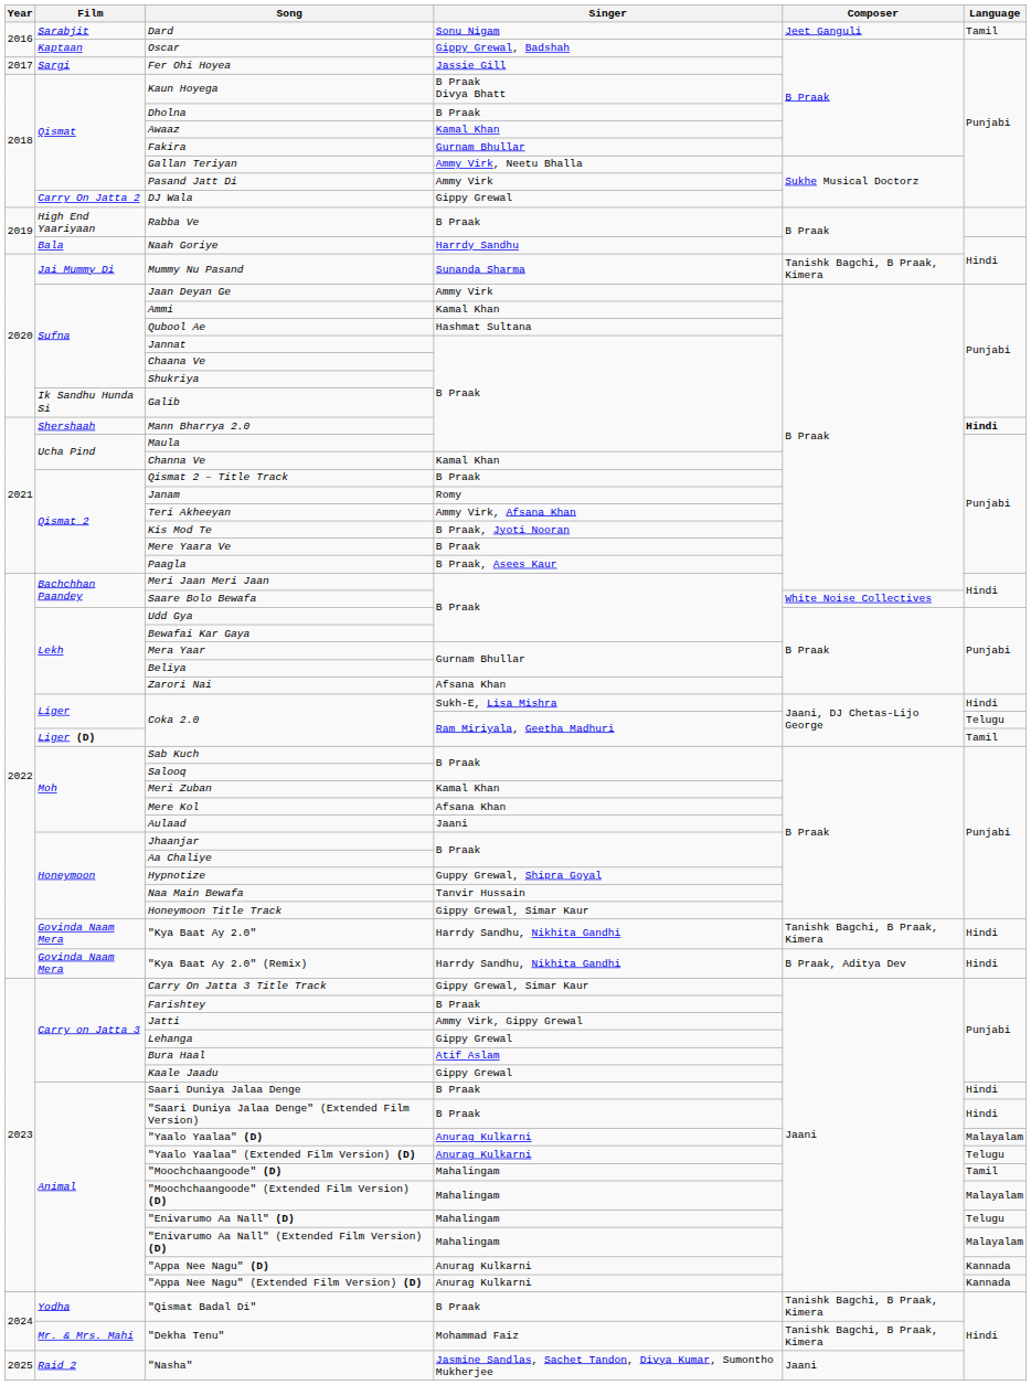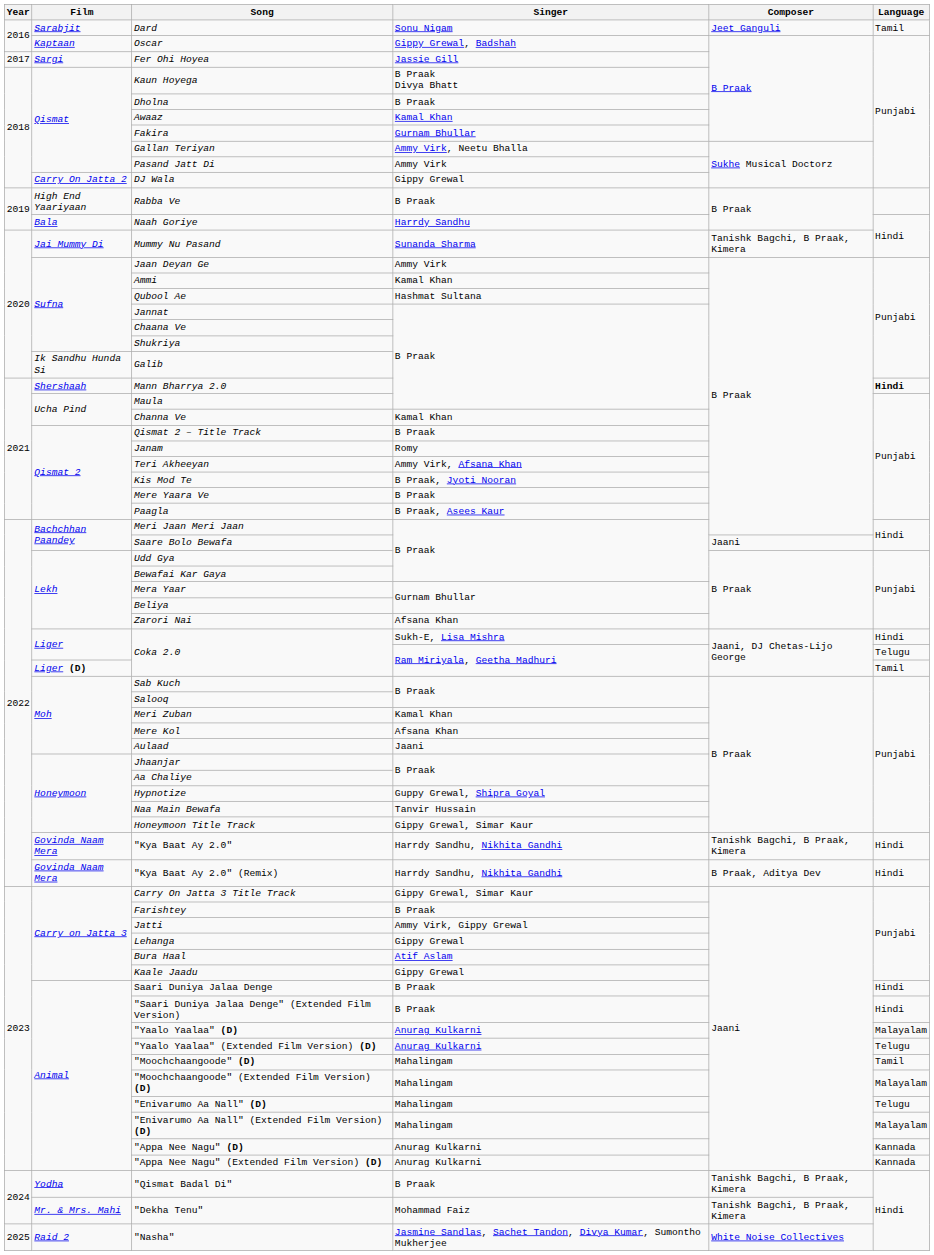 <table class="wikitable">
 <tr>
 <th>Year</th>
 <th>Film</th>
 <th>Song</th>
 <th>Singer</th>
 <th>Composer</th>
 <th>Language</th>
 </tr>
 <tr>
 <td rowspan="2">2016</td>
 <td><a href='#'><em>Sarabjit</em></a></td>
 <td><em>Dard</em></td>
 <td><a href='#'>Sonu Nigam</a></td>
 <td><a href='#'>Jeet Ganguli</a></td>
 <td>Tamil</td>
 </tr>
 <tr>
 <td><em><a href='#'>Kaptaan</a></em></td>
 <td><em>Oscar</em></td>
 <td><a href='#'>Gippy Grewal</a>, <a href='#'>Badshah</a></td>
 <td rowspan="6"><a href='#'>B Praak</a></td>
 <td rowspan="9">Punjabi</td>
 </tr>
 <tr>
 <td>2017</td>
 <td><em><a href='#'>Sargi</a></em></td>
 <td><em>Fer Ohi Hoyea</em></td>
 <td><a href='#'>Jassie Gill</a></td>
 </tr>
 <tr>
 <td rowspan="7">2018</td>
 <td rowspan="6"><em><a href='#'>Qismat</a></em></td>
 <td><em>Kaun Hoyega</em></td>
 <td>B Praak<br>Divya Bhatt</td>
 </tr>
 <tr>
 <td><em>Dholna</em></td>
 <td>B Praak</td>
 </tr>
 <tr>
 <td><em>Awaaz</em></td>
 <td><a href='#'>Kamal Khan</a></td>
 </tr>
 <tr>
 <td><em>Fakira</em></td>
 <td><a href='#'>Gurnam Bhullar</a></td>
 </tr>
 <tr>
 <td><em>Gallan Teriyan</em></td>
 <td><a href='#'>Ammy Virk</a>, Neetu Bhalla</td>
 <td rowspan="3"><a href='#'>Sukhe</a> Musical Doctorz</td>
 </tr>
 <tr>
 <td><em>Pasand Jatt Di</em></td>
 <td>Ammy Virk</td>
 </tr>
 <tr>
 <td><a href='#'><em>Carry On Jatta 2</em></a></td>
 <td><em>DJ Wala</em></td>
 <td>Gippy Grewal</td>
 </tr>
 <tr>
 <td rowspan="2">2019</td>
 <td><em>High End Yaariyaan</em></td>
 <td><em>Rabba Ve</em></td>
 <td>B Praak</td>
 <td rowspan="2">B Praak</td>
 <td></td>
 </tr>
 <tr>
 <td><a href='#'><em>Bala</em></a></td>
 <td><em>Naah Goriye</em></td>
 <td><a href='#'>Harrdy Sandhu</a></td>
 <td rowspan="2">Hindi</td>
 </tr>
 <tr>
 <td rowspan=8>2020</td>
 <td><em><a href='#'>Jai Mummy Di</a></em></td>
 <td><em>Mummy Nu Pasand</em></td>
 <td><a href='#'>Sunanda Sharma</a></td>
 <td>Tanishk Bagchi, B Praak, Kimera</td>
 </tr>
 <tr>
 <td rowspan="6"><em><a href='#'>Sufna</a></em></td>
 <td><em>Jaan Deyan Ge</em></td>
 <td>Ammy Virk</td>
 <td rowspan="17">B Praak</td>
 <td rowspan="7">Punjabi</td>
 </tr>
 <tr>
 <td><em>Ammi</em></td>
 <td>Kamal Khan</td>
 </tr>
 <tr>
 <td><em>Qubool Ae</em></td>
 <td>Hashmat Sultana</td>
 </tr>
 <tr>
 <td><em>Jannat</em></td>
 <td rowspan="6">B Praak</td>
 </tr>
 <tr>
 <td><em>Chaana Ve</em></td>
 </tr>
 <tr>
 <td><em>Shukriya</em></td>
 </tr>
 <tr>
 <td><em>Ik Sandhu Hunda Si</em></td>
 <td><em>Galib</em></td>
 </tr>
 <tr>
 <td rowspan="9">2021</td>
 <td><em><a href='#'>Shershaah</a></em></td>
 <td><em>Mann Bharrya 2.0</em></td>
 <td><strong>Hindi</strong></td>
 </tr>
 <tr>
 <td rowspan="2"><em>Ucha Pind</em></td>
 <td><em>Maula</em></td>
 <td rowspan="8">Punjabi</td>
 </tr>
 <tr>
 <td><em>Channa Ve</em></td>
 <td>Kamal Khan</td>
 </tr>
 <tr>
 <td rowspan="6"><em><a href='#'>Qismat 2</a></em></td>
 <td><em>Qismat 2 – Title Track</em></td>
 <td>B Praak</td>
 </tr>
 <tr>
 <td><em>Janam</em></td>
 <td>Romy</td>
 </tr>
 <tr>
 <td><em>Teri Akheeyan</em></td>
 <td>Ammy Virk, <a href='#'>Afsana Khan</a></td>
 </tr>
 <tr>
 <td><em>Kis Mod Te</em></td>
 <td>B Praak, <a href='#'>Jyoti Nooran</a></td>
 </tr>
 <tr>
 <td><em>Mere Yaara Ve</em></td>
 <td>B Praak</td>
 </tr>
 <tr>
 <td><em>Paagla</em></td>
 <td>B Praak, <a href='#'>Asees Kaur</a></td>
 </tr>
 <tr>
 <td rowspan="22">2022</td>
 <td rowspan="2"><em><a href='#'>Bachchhan Paandey</a></em></td>
 <td><em>Meri Jaan Meri Jaan</em></td>
 <td rowspan="4">B Praak</td>
 <td rowspan="2">Hindi</td>
 </tr>
 <tr>
 <td><em>Saare Bolo Bewafa</em></td>
-<td><a href='#'>White Noise Collectives</a></td>
+<td>Jaani</td>
 </tr>
 <tr>
 <td rowspan="5"><em><a href='#'>Lekh</a></em></td>
 <td><em>Udd Gya</em></td>
 <td rowspan="5">B Praak</td>
 <td rowspan="5">Punjabi</td>
 </tr>
 <tr>
 <td><em>Bewafai Kar Gaya</em></td>
 </tr>
 <tr>
 <td><em>Mera Yaar</em></td>
 <td rowspan="2">Gurnam Bhullar</td>
 </tr>
 <tr>
 <td><em>Beliya</em></td>
 </tr>
 <tr>
 <td><em>Zarori Nai</em></td>
 <td>Afsana Khan</td>
 </tr>
 <tr>
 <td rowspan="2"><a href='#'><em>Liger</em></a></td>
 <td rowspan="3"><em>Coka 2.0</em></td>
 <td>Sukh-E, <a href='#'>Lisa Mishra</a></td>
 <td rowspan="3">Jaani, DJ Chetas-Lijo George</td>
 <td>Hindi</td>
 </tr>
 <tr>
 <td rowspan="2"><a href='#'>Ram Miriyala</a>, <a href='#'>Geetha Madhuri</a></td>
 <td>Telugu</td>
 </tr>
 <tr>
 <td><a href='#'><em>Liger</em></a> <strong>(D)</strong></td>
 <td>Tamil</td>
 </tr>
 <tr>
 <td rowspan="5"><em><a href='#'>Moh</a></em></td>
 <td><em>Sab Kuch</em></td>
 <td rowspan="2">B Praak</td>
 <td rowspan="10">B Praak</td>
 <td rowspan="10">Punjabi</td>
 </tr>
 <tr>
 <td><em>Salooq</em></td>
 </tr>
 <tr>
 <td><em>Meri Zuban</em></td>
 <td>Kamal Khan</td>
 </tr>
 <tr>
 <td><em>Mere Kol</em></td>
 <td>Afsana Khan</td>
 </tr>
 <tr>
 <td><em>Aulaad</em></td>
 <td>Jaani</td>
 </tr>
 <tr>
 <td rowspan="5"><em><a href='#'>Honeymoon</a></em></td>
 <td><em>Jhaanjar</em></td>
 <td rowspan="2">B Praak</td>
 </tr>
 <tr>
 <td><em>Aa Chaliye</em></td>
 </tr>
 <tr>
 <td><em>Hypnotize</em></td>
 <td>Guppy Grewal, <a href='#'>Shipra Goyal</a></td>
 </tr>
 <tr>
 <td><em>Naa Main Bewafa</em></td>
 <td>Tanvir Hussain</td>
 </tr>
 <tr>
 <td><em>Honeymoon Title Track</em></td>
 <td>Gippy Grewal, Simar Kaur</td>
 </tr>
 <tr>
 <td><em><a href='#'>Govinda Naam Mera</a></em></td>
 <td>"Kya Baat Ay 2.0"</td>
 <td>Harrdy Sandhu, <a href='#'>Nikhita Gandhi</a></td>
 <td>Tanishk Bagchi, B Praak, Kimera</td>
 <td>Hindi</td>
 </tr>
 <tr>
 <td><em><a href='#'>Govinda Naam Mera</a></em></td>
 <td>"Kya Baat Ay 2.0" (Remix)</td>
 <td>Harrdy Sandhu, <a href='#'>Nikhita Gandhi</a></td>
 <td>B Praak, Aditya Dev</td>
 <td>Hindi</td>
 </tr>
 <tr>
 <td rowspan="16">2023</td>
 <td rowspan="6"><em><a href='#'>Carry on Jatta 3</a></em></td>
 <td><em>Carry On Jatta 3 Title Track</em></td>
 <td>Gippy Grewal, Simar Kaur</td>
 <td rowspan="16">Jaani</td>
 <td rowspan="6">Punjabi</td>
 </tr>
 <tr>
 <td><em>Farishtey</em></td>
 <td>B Praak</td>
 </tr>
 <tr>
 <td><em>Jatti</em></td>
 <td>Ammy Virk, Gippy Grewal</td>
 </tr>
 <tr>
 <td><em>Lehanga</em></td>
 <td>Gippy Grewal</td>
 </tr>
 <tr>
 <td><em>Bura Haal</em></td>
 <td><a href='#'>Atif Aslam</a></td>
 </tr>
 <tr>
 <td><em>Kaale Jaadu</em></td>
 <td>Gippy Grewal</td>
 </tr>
 <tr>
 <td rowspan="10"><em><a href='#'>Animal</a></em></td>
 <td>Saari Duniya Jalaa Denge</td>
 <td>B Praak</td>
 <td>Hindi</td>
 </tr>
 <tr>
 <td>"Saari Duniya Jalaa Denge" (Extended Film Version)</td>
 <td>B Praak</td>
 <td>Hindi</td>
 </tr>
 <tr>
 <td>"Yaalo Yaalaa" <strong>(D)</strong></td>
 <td><a href='#'>Anurag Kulkarni</a></td>
 <td>Malayalam</td>
 </tr>
 <tr>
 <td>"Yaalo Yaalaa" (Extended Film Version)	<strong>(D)</strong></td>
 <td><a href='#'>Anurag Kulkarni</a></td>
 <td>Telugu</td>
 </tr>
 <tr>
 <td>"Moochchaangoode" <strong>(D)</strong></td>
 <td>Mahalingam</td>
 <td>Tamil</td>
 </tr>
 <tr>
 <td>"Moochchaangoode" (Extended Film Version)	<strong>(D)</strong></td>
 <td>Mahalingam</td>
 <td>Malayalam</td>
 </tr>
 <tr>
 <td>"Enivarumo Aa Nall" <strong>(D)</strong></td>
 <td>Mahalingam</td>
 <td>Telugu</td>
 </tr>
 <tr>
 <td>"Enivarumo Aa Nall" (Extended Film Version) <strong>(D)</strong></td>
 <td>Mahalingam</td>
 <td>Malayalam</td>
 </tr>
 <tr>
 <td>"Appa Nee Nagu" <strong>(D)</strong></td>
 <td>Anurag Kulkarni</td>
 <td>Kannada</td>
 </tr>
 <tr>
 <td>"Appa Nee Nagu" (Extended Film Version)	<strong>(D)</strong></td>
 <td>Anurag Kulkarni</td>
 <td>Kannada</td>
 </tr>
 <tr>
 <td rowspan=2>2024</td>
 <td><em><a href='#'>Yodha</a></em></td>
 <td>"Qismat Badal Di"</td>
 <td>B Praak</td>
 <td>Tanishk Bagchi, B Praak, Kimera</td>
 <td rowspan=3>Hindi</td>
 </tr>
 <tr>
 <td><em><a href='#'>Mr. & Mrs. Mahi</a></em></td>
 <td>"Dekha Tenu"</td>
 <td>Mohammad Faiz</td>
 <td>Tanishk Bagchi, B Praak, Kimera</td>
 </tr>
 <tr>
 <td>2025</td>
 <td><em><a href='#'>Raid 2</a></em></td>
 <td>"Nasha"</td>
 <td><a href='#'>Jasmine Sandlas</a>, <a href='#'>Sachet Tandon</a>, <a href='#'>Divya Kumar</a>, Sumontho Mukherjee</td>
-<td>Jaani</td>
+<td><a href='#'>White Noise Collectives</a></td>
 </tr>
 </table>
